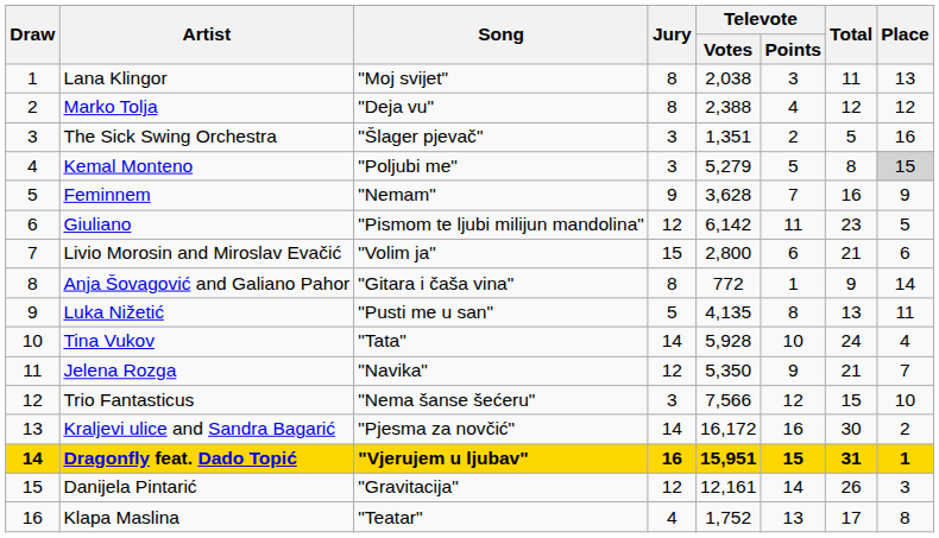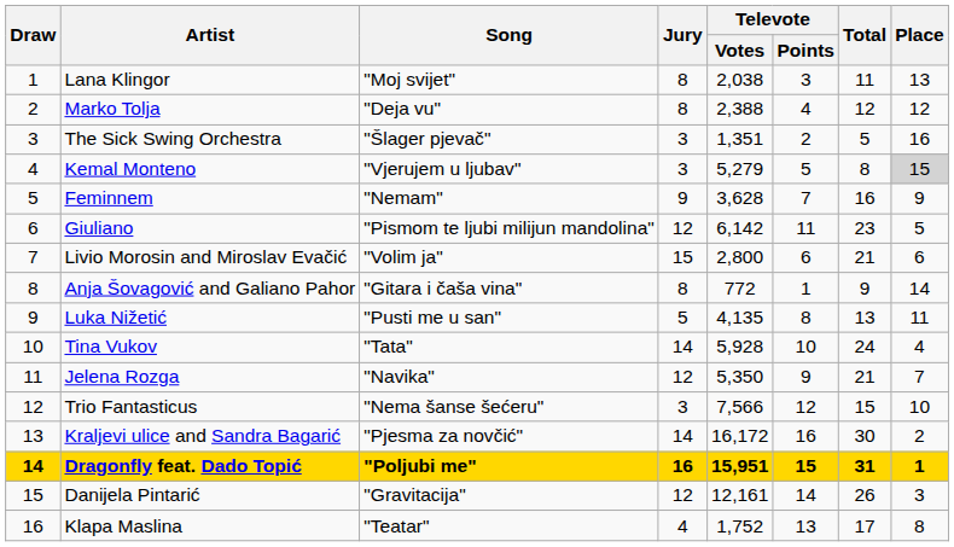 <table class="sortable wikitable" style="margin: 1em auto 1em auto; text-align:center;">
 <tr>
 <th rowspan="2">Draw</th>
 <th rowspan="2">Artist</th>
 <th rowspan="2">Song</th>
 <th rowspan="2">Jury</th>
 <th colspan="2">Televote</th>
 <th rowspan="2">Total</th>
 <th rowspan="2">Place</th>
 </tr>
 <tr>
 <th>Votes</th>
 <th>Points</th>
 </tr>
 <tr>
 <td>1</td>
 <td align="left">Lana Klingor</td>
 <td align="left">"Moj svijet"</td>
 <td>8</td>
 <td>2,038</td>
 <td>3</td>
 <td>11</td>
 <td>13</td>
 </tr>
 <tr>
 <td>2</td>
 <td align="left"><a href='#'>Marko Tolja</a></td>
 <td align="left">"Deja vu"</td>
 <td>8</td>
 <td>2,388</td>
 <td>4</td>
 <td>12</td>
 <td>12</td>
 </tr>
 <tr>
 <td>3</td>
 <td align="left">The Sick Swing Orchestra</td>
 <td align="left">"Šlager pjevač"</td>
 <td>3</td>
 <td>1,351</td>
 <td>2</td>
 <td>5</td>
 <td>16</td>
 </tr>
 <tr>
 <td>4</td>
 <td align="left"><a href='#'>Kemal Monteno</a></td>
-<td align="left">"Poljubi me"</td>
+<td align="left">"Vjerujem u ljubav"</td>
 <td>3</td>
 <td>5,279</td>
 <td>5</td>
 <td>8</td>
 <td style="background: lightgrey;">15</td>
 </tr>
 <tr>
 <td>5</td>
 <td align="left"><a href='#'>Feminnem</a></td>
 <td align="left">"Nemam"</td>
 <td>9</td>
 <td>3,628</td>
 <td>7</td>
 <td>16</td>
 <td>9</td>
 </tr>
 <tr>
 <td>6</td>
 <td align="left"><a href='#'>Giuliano</a></td>
 <td align="left">"Pismom te ljubi milijun mandolina"</td>
 <td>12</td>
 <td>6,142</td>
 <td>11</td>
 <td>23</td>
 <td>5</td>
 </tr>
 <tr>
 <td>7</td>
 <td align="left">Livio Morosin and Miroslav Evačić</td>
 <td align="left">"Volim ja"</td>
 <td>15</td>
 <td>2,800</td>
 <td>6</td>
 <td>21</td>
 <td>6</td>
 </tr>
 <tr>
 <td>8</td>
 <td align="left"><a href='#'>Anja Šovagović</a> and Galiano Pahor</td>
 <td align="left">"Gitara i čaša vina"</td>
 <td>8</td>
 <td>772</td>
 <td>1</td>
 <td>9</td>
 <td>14</td>
 </tr>
 <tr>
 <td>9</td>
 <td align="left"><a href='#'>Luka Nižetić</a></td>
 <td align="left">"Pusti me u san"</td>
 <td>5</td>
 <td>4,135</td>
 <td>8</td>
 <td>13</td>
 <td>11</td>
 </tr>
 <tr>
 <td>10</td>
 <td align="left"><a href='#'>Tina Vukov</a></td>
 <td align="left">"Tata"</td>
 <td>14</td>
 <td>5,928</td>
 <td>10</td>
 <td>24</td>
 <td>4</td>
 </tr>
 <tr>
 <td>11</td>
 <td align="left"><a href='#'>Jelena Rozga</a></td>
 <td align="left">"Navika"</td>
 <td>12</td>
 <td>5,350</td>
 <td>9</td>
 <td>21</td>
 <td>7</td>
 </tr>
 <tr>
 <td>12</td>
 <td align="left">Trio Fantasticus</td>
 <td align="left">"Nema šanse šećeru"</td>
 <td>3</td>
 <td>7,566</td>
 <td>12</td>
 <td>15</td>
 <td>10</td>
 </tr>
 <tr>
 <td>13</td>
 <td align="left"><a href='#'>Kraljevi ulice</a> and <a href='#'>Sandra Bagarić</a></td>
 <td align="left">"Pjesma za novčić"</td>
 <td>14</td>
 <td>16,172</td>
 <td>16</td>
 <td>30</td>
 <td>2</td>
 </tr>
 <tr style="font-weight:bold; background:gold;">
 <td>14</td>
 <td align="left"><a href='#'>Dragonfly</a> feat. <a href='#'>Dado Topić</a></td>
-<td align="left">"Vjerujem u ljubav"</td>
+<td align="left">"Poljubi me"</td>
 <td>16</td>
 <td>15,951</td>
 <td>15</td>
 <td>31</td>
 <td>1</td>
 </tr>
 <tr>
 <td>15</td>
 <td align="left">Danijela Pintarić</td>
 <td align="left">"Gravitacija"</td>
 <td>12</td>
 <td>12,161</td>
 <td>14</td>
 <td>26</td>
 <td>3</td>
 </tr>
 <tr>
 <td>16</td>
 <td align="left">Klapa Maslina</td>
 <td align="left">"Teatar"</td>
 <td>4</td>
 <td>1,752</td>
 <td>13</td>
 <td>17</td>
 <td>8</td>
 </tr>
 </table>
